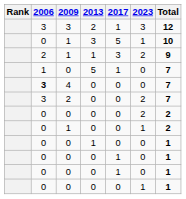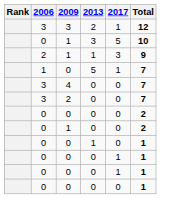 <table class="wikitable plainrowheaders" style="font-size:90%; text-align:center">
 <tr>
 <th scope="col">Rank</th>
 <th scope="col"><a href='#'>2006</a></th>
 <th scope="col"><a href='#'>2009</a></th>
 <th scope="col"><a href='#'>2013</a></th>
 <th scope="col"><a href='#'>2017</a></th>
-<th scope="col"><a href='#'>2023</a></th>
 <th scope="col">Total</th>
 </tr>
 <tr>
 <th scope="row"></th>
 <td>3</td>
 <td>3</td>
 <td>2</td>
 <td>1</td>
-<td>3</td>
 <td><strong>12</strong></td>
 </tr>
 <tr>
 <th scope="row"></th>
 <td>0</td>
 <td>1</td>
 <td>3</td>
 <td>5</td>
-<td>1</td>
 <td><strong>10</strong></td>
 </tr>
 <tr>
 <th scope="row"></th>
 <td>2</td>
 <td>1</td>
 <td>1</td>
 <td>3</td>
-<td>2</td>
 <td><strong>9</strong></td>
 </tr>
 <tr>
 <th scope="row"></th>
 <td>1</td>
 <td>0</td>
 <td>5</td>
 <td>1</td>
-<td>0</td>
 <td><strong>7</strong></td>
 </tr>
 <tr>
 <th scope="row"></th>
-<td><strong>3</strong></td>
+<td>3</td>
 <td>4</td>
-<td>0</td>
 <td>0</td>
 <td>0</td>
 <td><strong>7</strong></td>
 </tr>
 <tr>
 <th scope="row"></th>
 <td>3</td>
 <td>2</td>
 <td>0</td>
 <td>0</td>
-<td>2</td>
 <td><strong>7</strong></td>
 </tr>
 <tr>
 <th scope="row"></th>
 <td>0</td>
 <td>0</td>
 <td>0</td>
 <td>0</td>
-<td>2</td>
 <td><strong>2</strong></td>
 </tr>
 <tr>
 <th scope="row"></th>
 <td>0</td>
 <td>1</td>
 <td>0</td>
 <td>0</td>
-<td>1</td>
 <td><strong>2</strong></td>
 </tr>
 <tr>
 <th scope="row"></th>
-<td>0</td>
-<td>0</td>
-<td>1</td>
-<td>0</td>
-<td>0</td>
-<td><strong>1</strong></td>
-</tr>
-<tr>
-<th scope="row"></th>
-<td>0</td>
 <td>0</td>
 <td>0</td>
 <td>1</td>
 <td>0</td>
 <td><strong>1</strong></td>
 </tr>
 <tr>
 <th scope="row"></th>
 <td>0</td>
 <td>0</td>
 <td>0</td>
 <td>1</td>
+<td><strong>1</strong></td>
+</tr>
+<tr>
+<th scope="row"></th>
 <td>0</td>
+<td>0</td>
+<td>0</td>
+<td>1</td>
 <td><strong>1</strong></td>
 </tr>
 <tr>
 <th scope="row"></th>
 <td>0</td>
 <td>0</td>
 <td>0</td>
 <td>0</td>
-<td>1</td>
 <td><strong>1</strong></td>
 </tr>
 </table>
